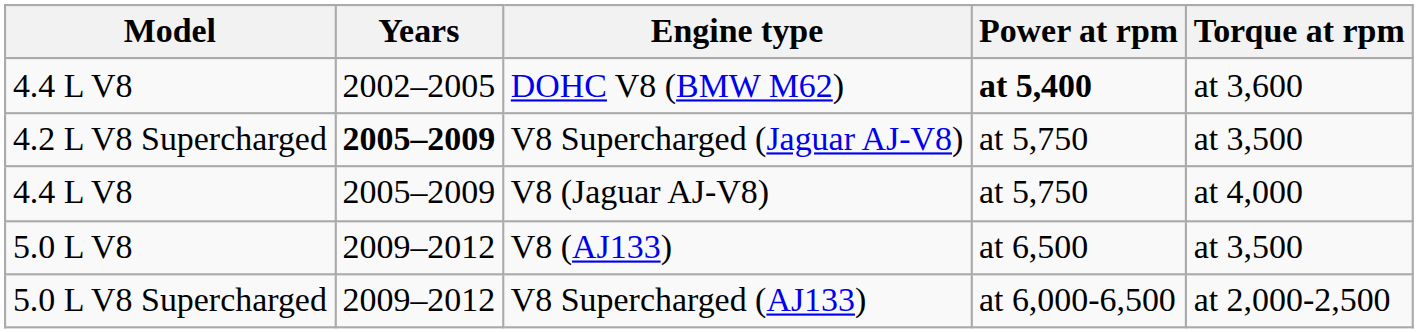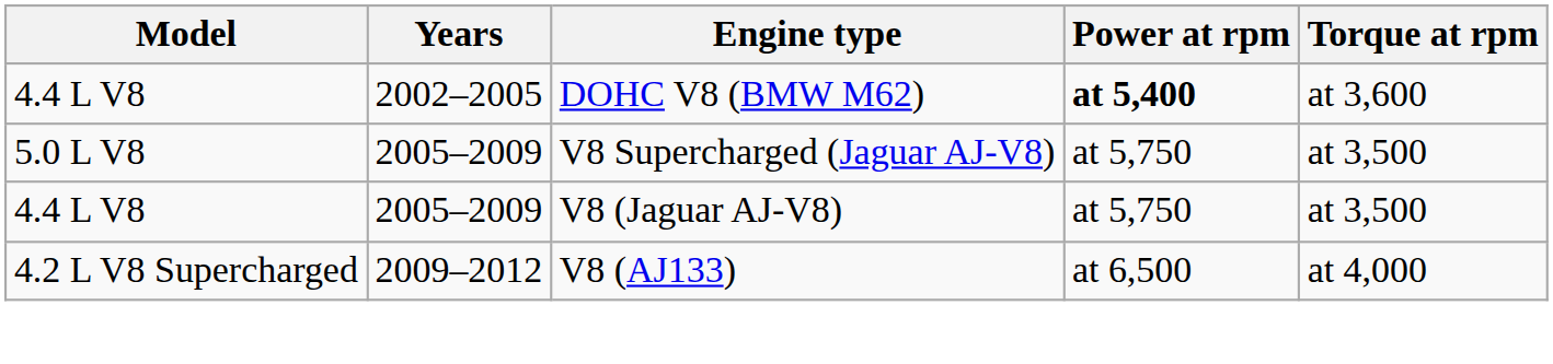 <table class="wikitable">
 <tr>
 <th>Model</th>
 <th>Years</th>
 <th>Engine type</th>
 <th>Power at rpm</th>
 <th>Torque at rpm</th>
 </tr>
 <tr>
 <td>4.4 L V8</td>
 <td>2002–2005</td>
 <td> <a href='#'>DOHC</a> V8 (<a href='#'>BMW M62</a>)</td>
 <td><strong> at 5,400</strong></td>
 <td> at 3,600</td>
 </tr>
 <tr>
-<td>4.2 L V8 Supercharged</td>
-<td><strong>2005–2009</strong></td>
+<td>5.0 L V8</td>
+<td>2005–2009</td>
 <td> V8 Supercharged (<a href='#'>Jaguar AJ-V8</a>)</td>
 <td> at 5,750</td>
 <td> at 3,500</td>
 </tr>
 <tr>
 <td>4.4 L V8</td>
 <td>2005–2009</td>
 <td> V8 (Jaguar AJ-V8)</td>
 <td> at 5,750</td>
-<td> at 4,000</td>
+<td> at 3,500</td>
 </tr>
 <tr>
-<td>5.0 L V8</td>
+<td>4.2 L V8 Supercharged</td>
 <td>2009–2012</td>
 <td> V8 (<a href='#'>AJ133</a>)</td>
 <td> at 6,500</td>
-<td> at 3,500</td>
-</tr>
-<tr>
-<td>5.0 L V8 Supercharged</td>
-<td>2009–2012</td>
-<td> V8 Supercharged (<a href='#'>AJ133</a>)</td>
-<td> at 6,000-6,500</td>
-<td> at 2,000-2,500</td>
+<td> at 4,000</td>
 </tr>
 </table>
